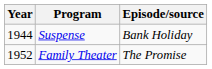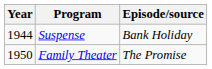 <table class="wikitable">
 <tr>
 <th>Year</th>
 <th>Program</th>
 <th>Episode/source</th>
 </tr>
 <tr>
 <td>1944</td>
 <td><em><a href='#'>Suspense</a></em></td>
 <td><em>Bank Holiday</em></td>
 </tr>
 <tr>
-<td>1952</td>
+<td>1950</td>
 <td><em><a href='#'>Family Theater</a></em></td>
 <td><em>The Promise</em></td>
 </tr>
 </table>
